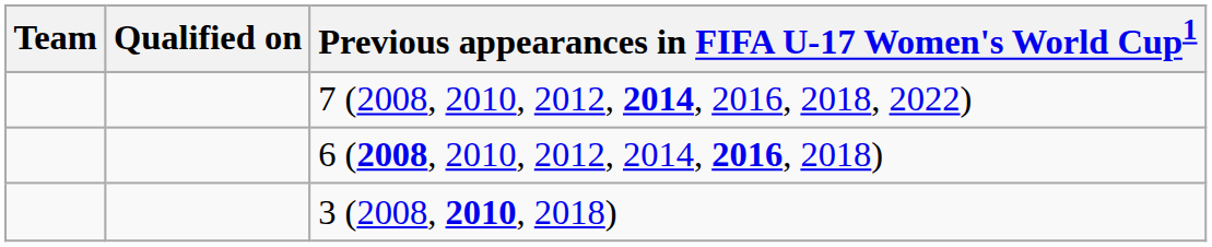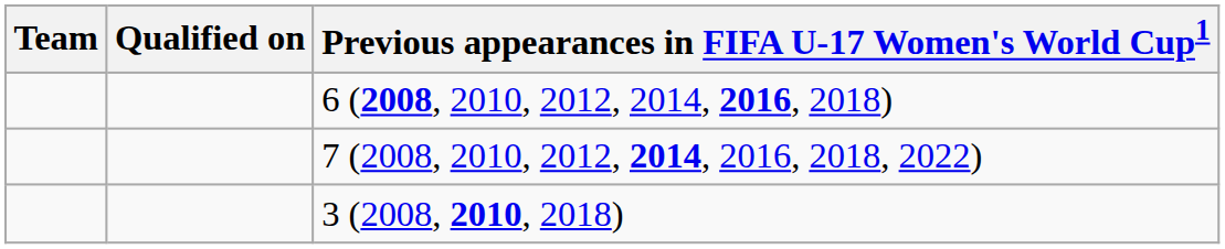 <table class="wikitable sortable">
 <tr>
 <th>Team</th>
 <th>Qualified on</th>
 <th data-sort-type="number">Previous appearances in <a href='#'>FIFA U-17 Women's World Cup</a><sup><strong><a href='#'>1</a></strong></sup></th>
 </tr>
 <tr>
 <td></td>
 <td></td>
-<td>7 (<a href='#'>2008</a>, <a href='#'>2010</a>, <a href='#'>2012</a>, <strong><a href='#'>2014</a></strong>, <a href='#'>2016</a>, <a href='#'>2018</a>, <a href='#'>2022</a>)</td>
+<td>6 (<strong><a href='#'>2008</a></strong>, <a href='#'>2010</a>, <a href='#'>2012</a>, <a href='#'>2014</a>, <strong><a href='#'>2016</a></strong>, <a href='#'>2018</a>)</td>
 </tr>
 <tr>
 <td></td>
 <td></td>
-<td>6 (<strong><a href='#'>2008</a></strong>, <a href='#'>2010</a>, <a href='#'>2012</a>, <a href='#'>2014</a>, <strong><a href='#'>2016</a></strong>, <a href='#'>2018</a>)</td>
+<td>7 (<a href='#'>2008</a>, <a href='#'>2010</a>, <a href='#'>2012</a>, <strong><a href='#'>2014</a></strong>, <a href='#'>2016</a>, <a href='#'>2018</a>, <a href='#'>2022</a>)</td>
 </tr>
 <tr>
 <td></td>
 <td></td>
 <td>3 (<a href='#'>2008</a>, <strong><a href='#'>2010</a></strong>, <a href='#'>2018</a>)</td>
 </tr>
 </table>
